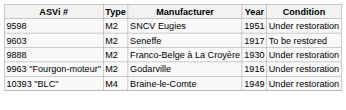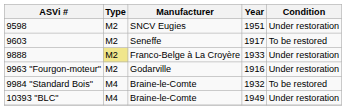 <table class="wikitable" style="font-size: 95%;">
 <tr>
 <th>ASVi #</th>
 <th>Type</th>
 <th>Manufacturer</th>
 <th>Year</th>
 <th>Condition</th>
 </tr>
 <tr>
 <td>9598</td>
 <td>M2</td>
 <td>SNCV Eugies</td>
 <td>1951</td>
 <td>Under restoration</td>
 </tr>
 <tr>
 <td>9603</td>
 <td>M2</td>
 <td>Seneffe</td>
 <td>1917</td>
 <td>To be restored</td>
 </tr>
 <tr>
 <td>9888</td>
-<td>M2</td>
+<td style="background: khaki;">M2</td>
 <td>Franco-Belge à La Croyère</td>
-<td>1930</td>
+<td>1933</td>
 <td>Under restoration</td>
 </tr>
 <tr>
 <td>9963 "Fourgon-moteur"</td>
 <td>M2</td>
 <td>Godarville</td>
 <td>1916</td>
 <td>Under restoration</td>
+</tr>
+<tr>
+<td>9984 "Standard Bois"</td>
+<td>M4</td>
+<td>Braine-le-Comte</td>
+<td>1932</td>
+<td>To be restored</td>
 </tr>
 <tr>
 <td>10393 "BLC"</td>
 <td>M4</td>
 <td>Braine-le-Comte</td>
 <td>1949</td>
 <td>Under restoration</td>
 </tr>
 <tr>
 </tr>
 </table>
